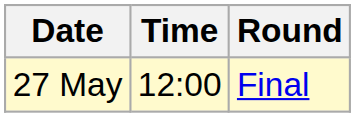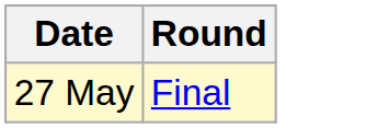 <table class="wikitable">
 <tr>
 <th>Date</th>
-<th>Time</th>
 <th>Round</th>
 </tr>
 <tr style=background:lemonchiffon>
 <td>27 May</td>
-<td>12:00</td>
 <td><a href='#'>Final</a></td>
 </tr>
 </table>
